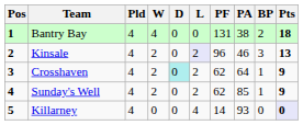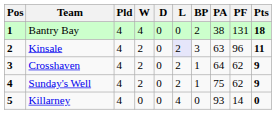 <table class="wikitable" style="float:left; margin-right:15px; text-align: left;">
 <tr>
 <th width="20">Pos</th>
 <th width="120">Team</th>
 <th width="20">Pld</th>
 <th width="20">W</th>
 <th width="20">D</th>
 <th width="20">L</th>
+<th width="20">BP</th>
+<th width="20">PA</th>
 <th width="20">PF</th>
-<th width="20">PA</th>
-<th width="20">BP</th>
 <th width="20">Pts</th>
 </tr>
 <tr bgcolor=#ccffcc>
 <td align=left><strong>1</strong></td>
 <td>Bantry Bay</td>
 <td>4</td>
 <td>4</td>
 <td>0</td>
 <td>0</td>
+<td>2</td>
+<td>38</td>
 <td>131</td>
-<td>38</td>
-<td>2</td>
 <td><strong>18</strong></td>
 </tr>
 <tr>
 <td align=left><strong>2</strong></td>
 <td><a href='#'>Kinsale</a></td>
 <td>4</td>
 <td>2</td>
 <td>0</td>
 <td style="background: lavender;">2</td>
+<td>3</td>
+<td>63</td>
 <td>96</td>
-<td>46</td>
-<td>3</td>
-<td><strong>13</strong></td>
+<td><strong>11</strong></td>
 </tr>
 <tr>
 <td align=left><strong>3</strong></td>
 <td><a href='#'>Crosshaven</a></td>
 <td>4</td>
 <td>2</td>
-<td style="background: paleturquoise;">0</td>
+<td>0</td>
 <td>2</td>
+<td>1</td>
+<td>64</td>
 <td>62</td>
-<td>64</td>
-<td>1</td>
 <td><strong>9</strong></td>
 </tr>
 <tr>
 <td align=left><strong>4</strong></td>
 <td><a href='#'>Sunday's Well</a></td>
 <td>4</td>
 <td>2</td>
 <td>0</td>
 <td>2</td>
+<td>1</td>
+<td>75</td>
 <td>62</td>
-<td>85</td>
-<td>1</td>
 <td><strong>9</strong></td>
 </tr>
 <tr>
 <td align=left><strong>5</strong></td>
 <td><a href='#'>Killarney</a></td>
 <td>4</td>
 <td>0</td>
 <td>0</td>
 <td>4</td>
+<td>0</td>
+<td>93</td>
 <td>14</td>
-<td>93</td>
-<td>0</td>
-<td style="background: lavender;"><strong>0</strong></td>
+<td><strong>0</strong></td>
 </tr>
 </table>
